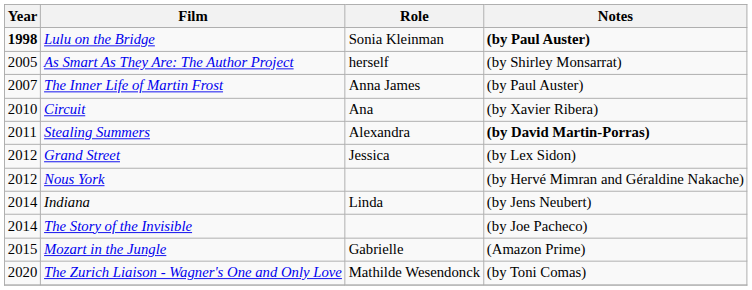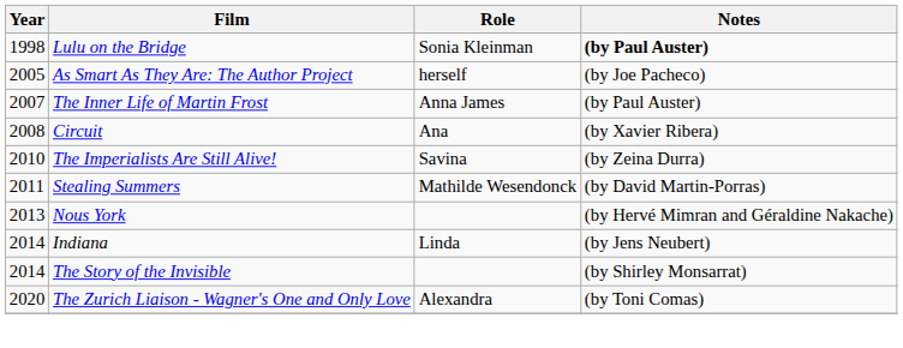 <table class="wikitable sortable">
 <tr>
 <th>Year</th>
 <th>Film</th>
 <th>Role</th>
 <th class="unsortable">Notes</th>
 </tr>
 <tr>
-<td><strong>1998</strong></td>
+<td>1998</td>
 <td><em><a href='#'>Lulu on the Bridge</a></em></td>
 <td>Sonia Kleinman</td>
 <td><strong>(by Paul Auster)</strong></td>
 </tr>
 <tr>
 <td>2005</td>
 <td><em><a href='#'>As Smart As They Are: The Author Project</a></em></td>
 <td>herself</td>
-<td>(by Shirley Monsarrat)</td>
+<td>(by Joe Pacheco)</td>
 </tr>
 <tr>
 <td>2007</td>
 <td><em><a href='#'>The Inner Life of Martin Frost</a></em></td>
 <td>Anna James</td>
 <td>(by Paul Auster)</td>
 </tr>
 <tr>
-<td>2010</td>
+<td>2008</td>
 <td><em><a href='#'>Circuit</a></em></td>
 <td>Ana</td>
 <td>(by Xavier Ribera)</td>
 </tr>
 <tr>
+<td>2010</td>
+<td><em><a href='#'>The Imperialists Are Still Alive!</a></em></td>
+<td>Savina</td>
+<td>(by Zeina Durra)</td>
+</tr>
+<tr>
 <td>2011</td>
 <td><em><a href='#'>Stealing Summers</a></em></td>
-<td>Alexandra</td>
-<td><strong>(by David Martin-Porras)</strong></td>
+<td>Mathilde Wesendonck</td>
+<td>(by David Martin-Porras)</td>
 </tr>
 <tr>
-<td>2012</td>
-<td><em><a href='#'>Grand Street</a></em></td>
-<td>Jessica</td>
-<td>(by Lex Sidon)</td>
-</tr>
-<tr>
-<td>2012</td>
+<td>2013</td>
 <td><em><a href='#'>Nous York</a></em></td>
 <td></td>
 <td>(by Hervé Mimran and Géraldine Nakache)</td>
 </tr>
 <tr>
 <td>2014</td>
 <td><em>Indiana</em></td>
 <td>Linda</td>
 <td>(by  Jens Neubert)</td>
 </tr>
 <tr>
 <td>2014</td>
 <td><em><a href='#'>The Story of the Invisible</a></em></td>
 <td></td>
-<td>(by Joe Pacheco)</td>
-</tr>
-<tr>
-<td>2015</td>
-<td><em><a href='#'>Mozart in the Jungle</a></em></td>
-<td>Gabrielle</td>
-<td>(Amazon Prime)</td>
+<td>(by Shirley Monsarrat)</td>
 </tr>
 <tr>
 <td>2020</td>
 <td><em><a href='#'>The Zurich Liaison - Wagner's One and Only Love</a></em></td>
-<td>Mathilde Wesendonck</td>
+<td>Alexandra</td>
 <td>(by Toni Comas)</td>
 </tr>
 <tr>
 </tr>
 </table>
